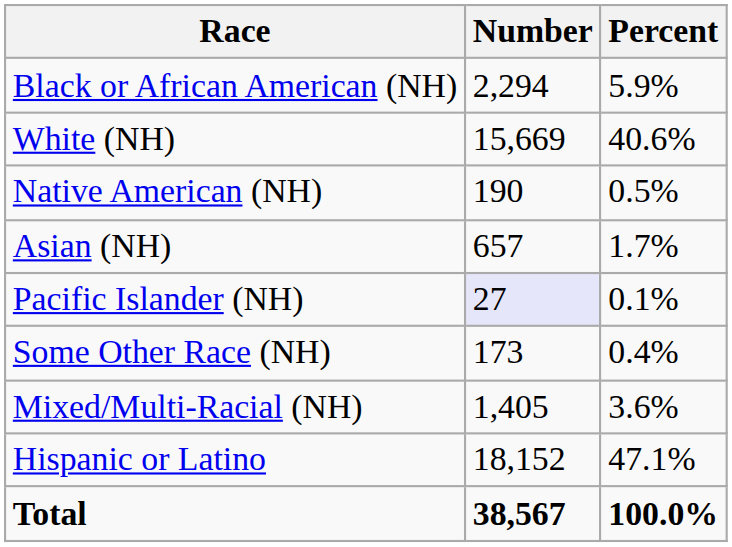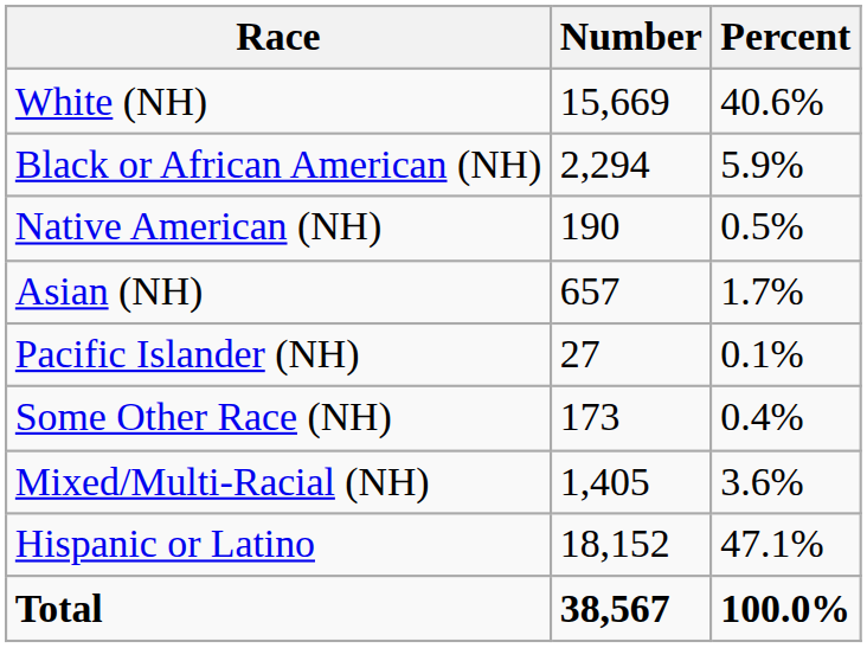 <table class="wikitable">
 <tr>
 <th>Race</th>
 <th>Number</th>
 <th>Percent</th>
 </tr>
 <tr>
+<td><a href='#'>White</a> (NH)</td>
+<td>15,669</td>
+<td>40.6%</td>
+</tr>
+<tr>
 <td><a href='#'>Black or African American</a> (NH)</td>
 <td>2,294</td>
 <td>5.9%</td>
-</tr>
-<tr>
-<td><a href='#'>White</a> (NH)</td>
-<td>15,669</td>
-<td>40.6%</td>
 </tr>
 <tr>
 <td><a href='#'>Native American</a> (NH)</td>
 <td>190</td>
 <td>0.5%</td>
 </tr>
 <tr>
 <td><a href='#'>Asian</a> (NH)</td>
 <td>657</td>
 <td>1.7%</td>
 </tr>
 <tr>
 <td><a href='#'>Pacific Islander</a> (NH)</td>
-<td style="background: lavender;">27</td>
+<td>27</td>
 <td>0.1%</td>
 </tr>
 <tr>
 <td><a href='#'>Some Other Race</a> (NH)</td>
 <td>173</td>
 <td>0.4%</td>
 </tr>
 <tr>
 <td><a href='#'>Mixed/Multi-Racial</a> (NH)</td>
 <td>1,405</td>
 <td>3.6%</td>
 </tr>
 <tr>
 <td><a href='#'>Hispanic or Latino</a></td>
 <td>18,152</td>
 <td>47.1%</td>
 </tr>
 <tr>
 <td><strong>Total</strong></td>
 <td><strong>38,567</strong></td>
 <td><strong>100.0%</strong></td>
 </tr>
 </table>
